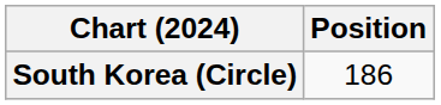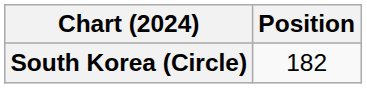 <table class="wikitable plainrowheaders" style="text-align:center">
 <tr>
 <th scope="col">Chart (2024)</th>
 <th scope="col">Position</th>
 </tr>
 <tr>
 <th scope="row">South Korea (Circle)</th>
-<td>186</td>
+<td>182</td>
 </tr>
 </table>
